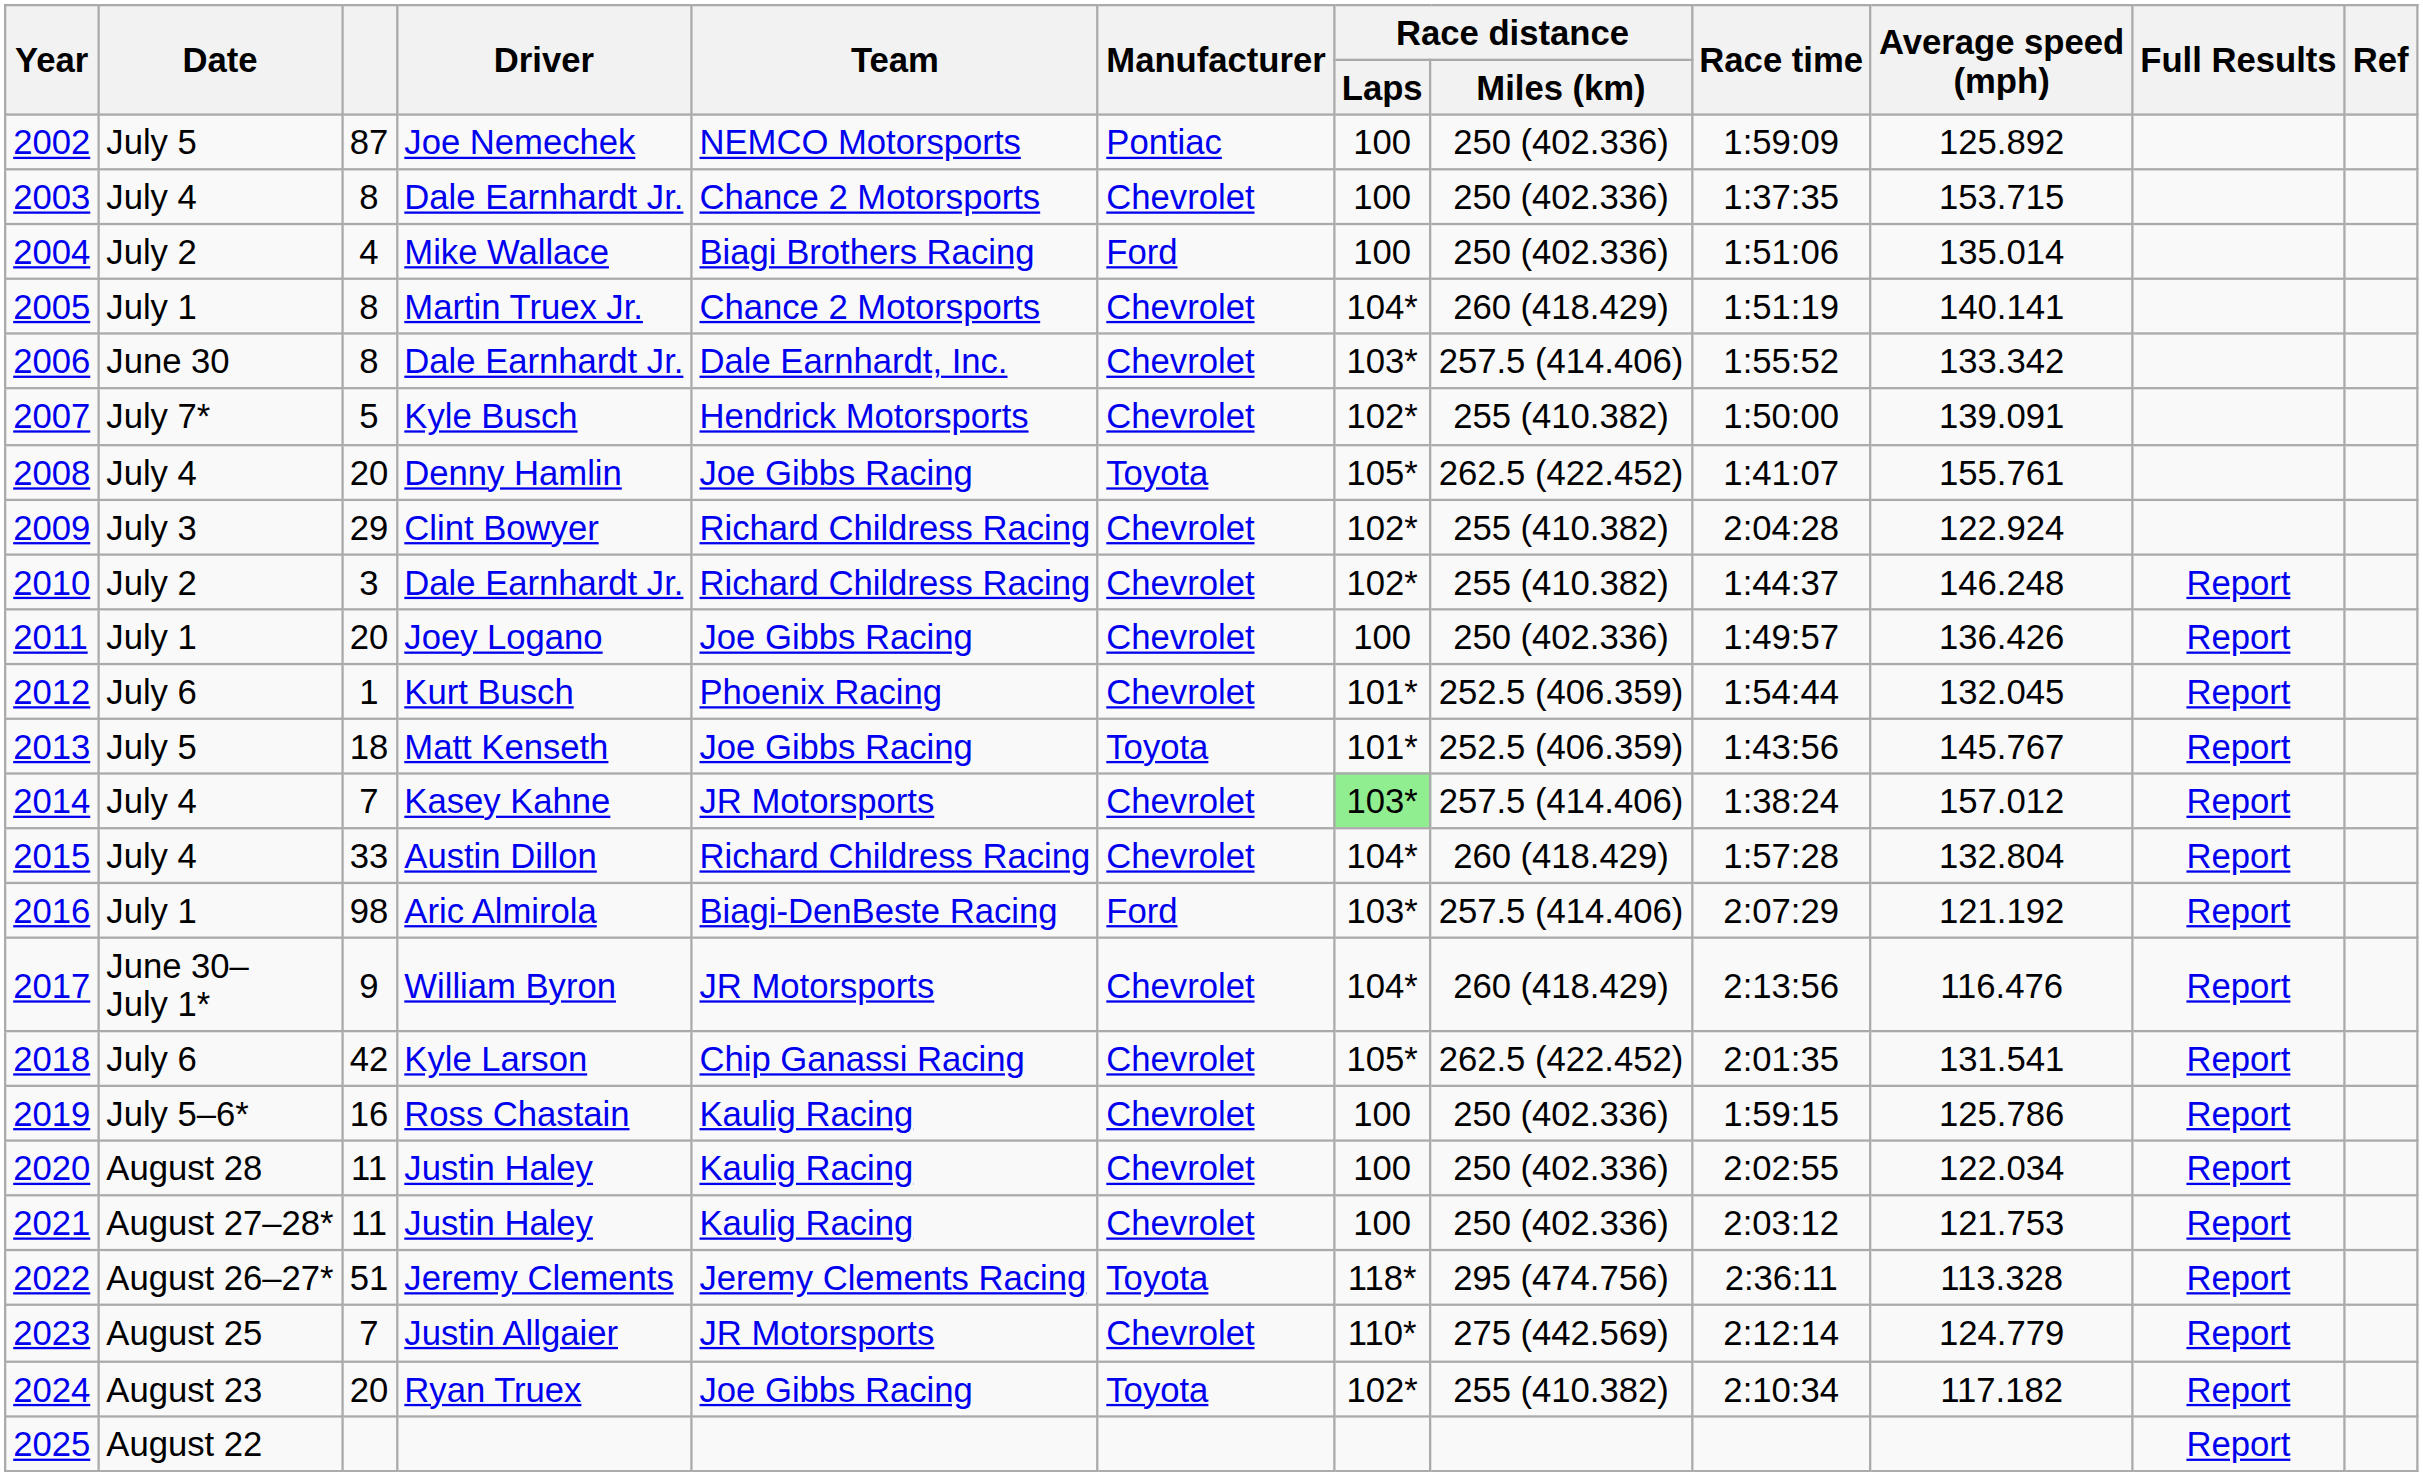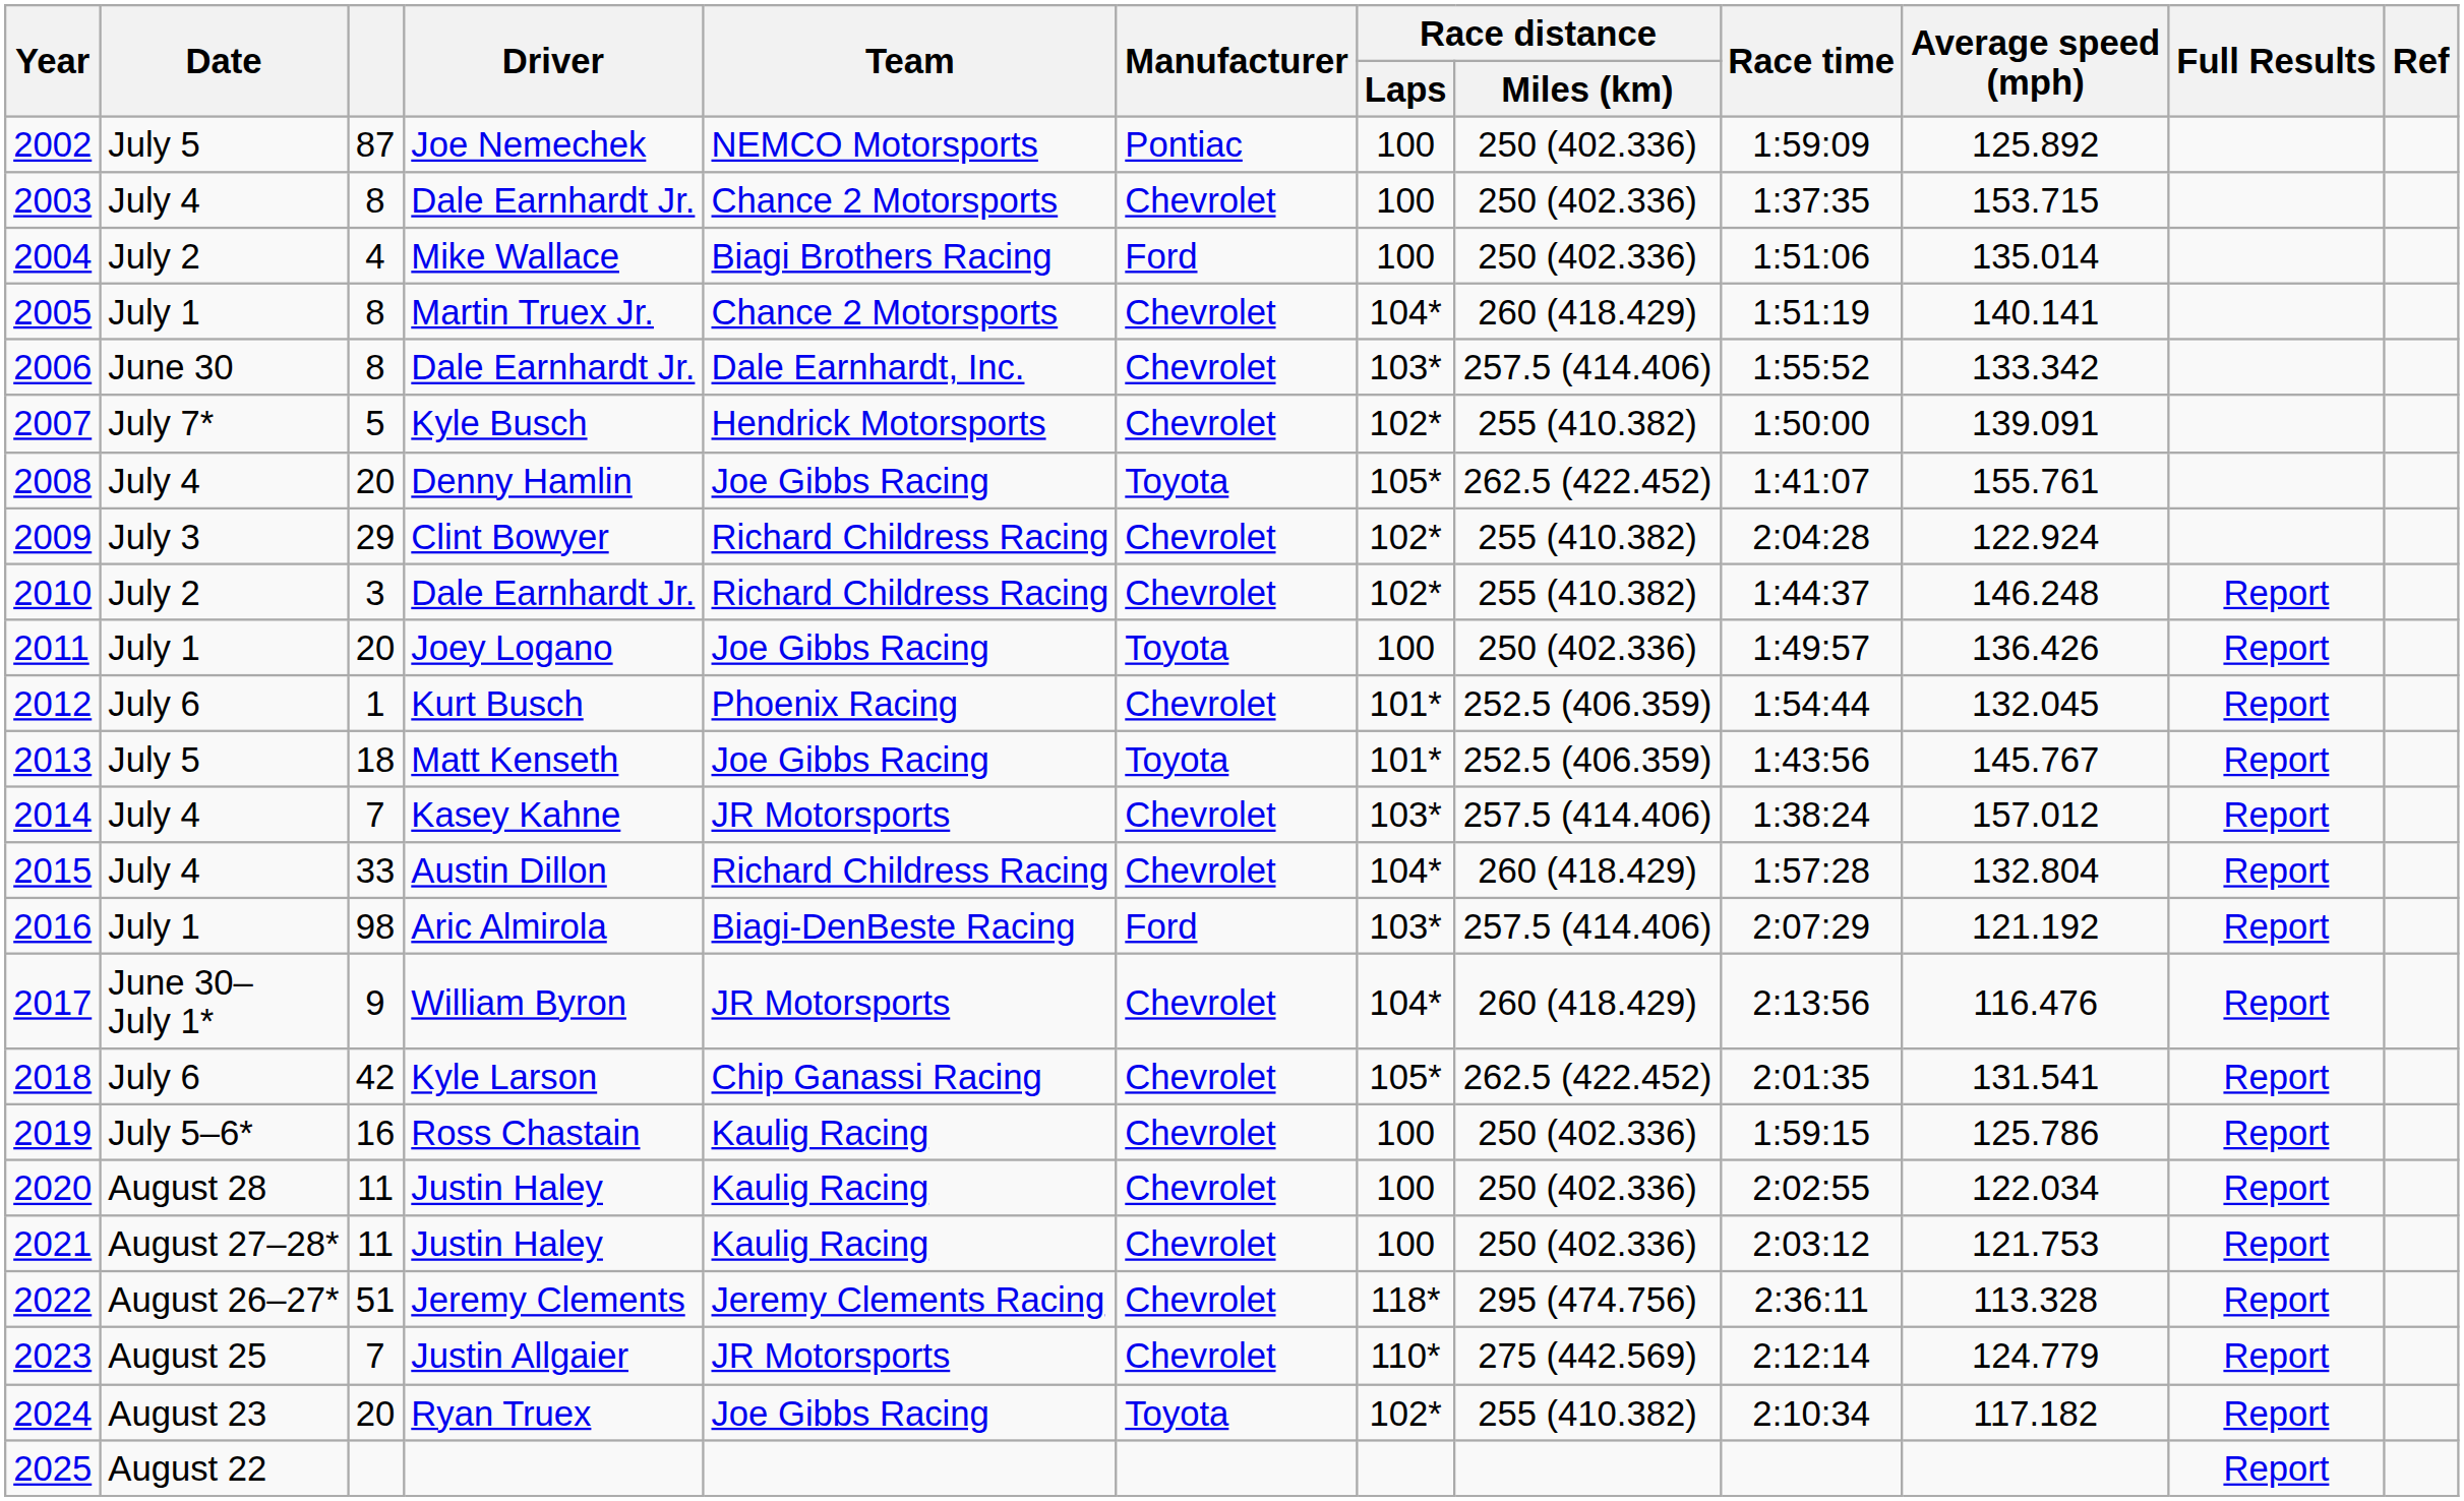 <table class="wikitable" style="font-size: 95%;">
 <tr>
 <th rowspan="2">Year</th>
 <th rowspan="2">Date</th>
 <th rowspan="2"></th>
 <th rowspan="2">Driver</th>
 <th rowspan="2">Team</th>
 <th rowspan="2">Manufacturer</th>
 <th colspan="2">Race distance</th>
 <th rowspan="2">Race time</th>
 <th rowspan="2">Average speed<br>(mph)</th>
 <th rowspan="2">Full Results</th>
 <th rowspan="2">Ref</th>
 </tr>
 <tr>
 <th>Laps</th>
 <th>Miles (km)</th>
 </tr>
 <tr>
 <td><a href='#'>2002</a></td>
 <td>July 5</td>
 <td align="center">87</td>
 <td><a href='#'>Joe Nemechek</a></td>
 <td><a href='#'>NEMCO Motorsports</a></td>
 <td><a href='#'>Pontiac</a></td>
 <td align="center">100</td>
 <td align="center">250 (402.336)</td>
 <td align="center">1:59:09</td>
 <td align="center">125.892</td>
 <td></td>
 <td align="center"></td>
 </tr>
 <tr>
 <td><a href='#'>2003</a></td>
 <td>July 4</td>
 <td align="center">8</td>
 <td><a href='#'>Dale Earnhardt Jr.</a></td>
 <td><a href='#'>Chance 2 Motorsports</a></td>
 <td><a href='#'>Chevrolet</a></td>
 <td align="center">100</td>
 <td align="center">250 (402.336)</td>
 <td align="center">1:37:35</td>
 <td align="center">153.715</td>
 <td></td>
 <td align="center"></td>
 </tr>
 <tr>
 <td><a href='#'>2004</a></td>
 <td>July 2</td>
 <td align="center">4</td>
 <td><a href='#'>Mike Wallace</a></td>
 <td><a href='#'>Biagi Brothers Racing</a></td>
 <td><a href='#'>Ford</a></td>
 <td align="center">100</td>
 <td align="center">250 (402.336)</td>
 <td align="center">1:51:06</td>
 <td align="center">135.014</td>
 <td></td>
 <td align="center"></td>
 </tr>
 <tr>
 <td><a href='#'>2005</a></td>
 <td>July 1</td>
 <td align="center">8</td>
 <td><a href='#'>Martin Truex Jr.</a></td>
 <td><a href='#'>Chance 2 Motorsports</a></td>
 <td><a href='#'>Chevrolet</a></td>
 <td align="center">104*</td>
 <td align="center">260 (418.429)</td>
 <td align="center">1:51:19</td>
 <td align="center">140.141</td>
 <td></td>
 <td align="center"></td>
 </tr>
 <tr>
 <td><a href='#'>2006</a></td>
 <td>June 30</td>
 <td align="center">8</td>
 <td><a href='#'>Dale Earnhardt Jr.</a></td>
 <td><a href='#'>Dale Earnhardt, Inc.</a></td>
 <td><a href='#'>Chevrolet</a></td>
 <td align="center">103*</td>
 <td align="center">257.5 (414.406)</td>
 <td align="center">1:55:52</td>
 <td align="center">133.342</td>
 <td></td>
 <td align="center"></td>
 </tr>
 <tr>
 <td><a href='#'>2007</a></td>
 <td>July 7*</td>
 <td align="center">5</td>
 <td><a href='#'>Kyle Busch</a></td>
 <td><a href='#'>Hendrick Motorsports</a></td>
 <td><a href='#'>Chevrolet</a></td>
 <td align="center">102*</td>
 <td align="center">255 (410.382)</td>
 <td align="center">1:50:00</td>
 <td align="center">139.091</td>
 <td></td>
 <td align="center"></td>
 </tr>
 <tr>
 <td><a href='#'>2008</a></td>
 <td>July 4</td>
 <td align="center">20</td>
 <td><a href='#'>Denny Hamlin</a></td>
 <td><a href='#'>Joe Gibbs Racing</a></td>
 <td><a href='#'>Toyota</a></td>
 <td align="center">105*</td>
 <td align="center">262.5 (422.452)</td>
 <td align="center">1:41:07</td>
 <td align="center">155.761</td>
 <td></td>
 <td align="center"></td>
 </tr>
 <tr>
 <td><a href='#'>2009</a></td>
 <td>July 3</td>
 <td align="center">29</td>
 <td><a href='#'>Clint Bowyer</a></td>
 <td><a href='#'>Richard Childress Racing</a></td>
 <td><a href='#'>Chevrolet</a></td>
 <td align="center">102*</td>
 <td align="center">255 (410.382)</td>
 <td align="center">2:04:28</td>
 <td align="center">122.924</td>
 <td></td>
 <td align="center"></td>
 </tr>
 <tr>
 <td><a href='#'>2010</a></td>
 <td>July 2</td>
 <td align="center">3</td>
 <td><a href='#'>Dale Earnhardt Jr.</a></td>
 <td><a href='#'>Richard Childress Racing</a></td>
 <td><a href='#'>Chevrolet</a></td>
 <td align="center">102*</td>
 <td align="center">255 (410.382)</td>
 <td align="center">1:44:37</td>
 <td align="center">146.248</td>
 <td align="center"><a href='#'>Report</a></td>
 <td align="center"></td>
 </tr>
 <tr>
 <td><a href='#'>2011</a></td>
 <td>July 1</td>
 <td align="center">20</td>
 <td><a href='#'>Joey Logano</a></td>
 <td><a href='#'>Joe Gibbs Racing</a></td>
-<td><a href='#'>Chevrolet</a></td>
+<td><a href='#'>Toyota</a></td>
 <td align="center">100</td>
 <td align="center">250 (402.336)</td>
 <td align="center">1:49:57</td>
 <td align="center">136.426</td>
 <td align="center"><a href='#'>Report</a></td>
 <td align="center"></td>
 </tr>
 <tr>
 <td><a href='#'>2012</a></td>
 <td>July 6</td>
 <td align="center">1</td>
 <td><a href='#'>Kurt Busch</a></td>
 <td><a href='#'>Phoenix Racing</a></td>
 <td><a href='#'>Chevrolet</a></td>
 <td align="center">101*</td>
 <td align="center">252.5 (406.359)</td>
 <td align="center">1:54:44</td>
 <td align="center">132.045</td>
 <td align="center"><a href='#'>Report</a></td>
 <td align="center"></td>
 </tr>
 <tr>
 <td><a href='#'>2013</a></td>
 <td>July 5</td>
 <td align="center">18</td>
 <td><a href='#'>Matt Kenseth</a></td>
 <td><a href='#'>Joe Gibbs Racing</a></td>
 <td><a href='#'>Toyota</a></td>
 <td align="center">101*</td>
 <td align="center">252.5 (406.359)</td>
 <td align="center">1:43:56</td>
 <td align="center">145.767</td>
 <td align="center"><a href='#'>Report</a></td>
 <td align="center"></td>
 </tr>
 <tr>
 <td><a href='#'>2014</a></td>
 <td>July 4</td>
 <td align="center">7</td>
 <td><a href='#'>Kasey Kahne</a></td>
 <td><a href='#'>JR Motorsports</a></td>
 <td><a href='#'>Chevrolet</a></td>
-<td align="center" style="background: lightgreen;">103*</td>
+<td align="center">103*</td>
 <td align="center">257.5 (414.406)</td>
 <td align="center">1:38:24</td>
 <td align="center">157.012</td>
 <td align="center"><a href='#'>Report</a></td>
 <td align="center"></td>
 </tr>
 <tr>
 <td><a href='#'>2015</a></td>
 <td>July 4</td>
 <td align="center">33</td>
 <td><a href='#'>Austin Dillon</a></td>
 <td><a href='#'>Richard Childress Racing</a></td>
 <td><a href='#'>Chevrolet</a></td>
 <td align="center">104*</td>
 <td align="center">260 (418.429)</td>
 <td align="center">1:57:28</td>
 <td align="center">132.804</td>
 <td align="center"><a href='#'>Report</a></td>
 <td align="center"></td>
 </tr>
 <tr>
 <td><a href='#'>2016</a></td>
 <td>July 1</td>
 <td align="center">98</td>
 <td><a href='#'>Aric Almirola</a></td>
 <td><a href='#'>Biagi-DenBeste Racing</a></td>
 <td><a href='#'>Ford</a></td>
 <td align="center">103*</td>
 <td align="center">257.5 (414.406)</td>
 <td align="center">2:07:29</td>
 <td align="center">121.192</td>
 <td align="center"><a href='#'>Report</a></td>
 <td align="center"></td>
 </tr>
 <tr>
 <td><a href='#'>2017</a></td>
 <td>June 30–<br>July 1*</td>
 <td align="center">9</td>
 <td><a href='#'>William Byron</a></td>
 <td><a href='#'>JR Motorsports</a></td>
 <td><a href='#'>Chevrolet</a></td>
 <td align="center">104*</td>
 <td align="center">260 (418.429)</td>
 <td align="center">2:13:56</td>
 <td align="center">116.476</td>
 <td align="center"><a href='#'>Report</a></td>
 <td align="center"></td>
 </tr>
 <tr>
 <td><a href='#'>2018</a></td>
 <td>July 6</td>
 <td align="center">42</td>
 <td><a href='#'>Kyle Larson</a></td>
 <td><a href='#'>Chip Ganassi Racing</a></td>
 <td><a href='#'>Chevrolet</a></td>
 <td align="center">105*</td>
 <td align="center">262.5 (422.452)</td>
 <td align="center">2:01:35</td>
 <td align="center">131.541</td>
 <td align="center"><a href='#'>Report</a></td>
 <td align="center"></td>
 </tr>
 <tr>
 <td><a href='#'>2019</a></td>
 <td>July 5–6*</td>
 <td align="center">16</td>
 <td><a href='#'>Ross Chastain</a></td>
 <td><a href='#'>Kaulig Racing</a></td>
 <td><a href='#'>Chevrolet</a></td>
 <td align="center">100</td>
 <td align="center">250 (402.336)</td>
 <td align="center">1:59:15</td>
 <td align="center">125.786</td>
 <td align="center"><a href='#'>Report</a></td>
 <td align="center"></td>
 </tr>
 <tr>
 <td><a href='#'>2020</a></td>
 <td>August 28</td>
 <td align="center">11</td>
 <td><a href='#'>Justin Haley</a></td>
 <td><a href='#'>Kaulig Racing</a></td>
 <td><a href='#'>Chevrolet</a></td>
 <td align="center">100</td>
 <td align="center">250 (402.336)</td>
 <td align="center">2:02:55</td>
 <td align="center">122.034</td>
 <td align="center"><a href='#'>Report</a></td>
 <td align="center"></td>
 </tr>
 <tr>
 <td><a href='#'>2021</a></td>
 <td>August 27–28*</td>
 <td align="center">11</td>
 <td><a href='#'>Justin Haley</a></td>
 <td><a href='#'>Kaulig Racing</a></td>
 <td><a href='#'>Chevrolet</a></td>
 <td align="center">100</td>
 <td align="center">250 (402.336)</td>
 <td align="center">2:03:12</td>
 <td align="center">121.753</td>
 <td align="center"><a href='#'>Report</a></td>
 <td align="center"></td>
 </tr>
 <tr>
 <td><a href='#'>2022</a></td>
 <td>August 26–27*</td>
 <td align="center">51</td>
 <td><a href='#'>Jeremy Clements</a></td>
 <td><a href='#'>Jeremy Clements Racing</a></td>
-<td><a href='#'>Toyota</a></td>
+<td><a href='#'>Chevrolet</a></td>
 <td align="center">118*</td>
 <td align="center">295 (474.756)</td>
 <td align="center">2:36:11</td>
 <td align="center">113.328</td>
 <td align="center"><a href='#'>Report</a></td>
 <td align="center"></td>
 </tr>
 <tr>
 <td><a href='#'>2023</a></td>
 <td>August 25</td>
 <td align="center">7</td>
 <td><a href='#'>Justin Allgaier</a></td>
 <td><a href='#'>JR Motorsports</a></td>
 <td><a href='#'>Chevrolet</a></td>
 <td align="center">110*</td>
 <td align="center">275 (442.569)</td>
 <td align="center">2:12:14</td>
 <td align="center">124.779</td>
 <td align="center"><a href='#'>Report</a></td>
 <td align="center"></td>
 </tr>
 <tr>
 <td><a href='#'>2024</a></td>
 <td>August 23</td>
 <td align="center">20</td>
 <td><a href='#'>Ryan Truex</a></td>
 <td><a href='#'>Joe Gibbs Racing</a></td>
 <td><a href='#'>Toyota</a></td>
 <td align="center">102*</td>
 <td align="center">255 (410.382)</td>
 <td align="center">2:10:34</td>
 <td align="center">117.182</td>
 <td align="center"><a href='#'>Report</a></td>
 <td align="center"></td>
 </tr>
 <tr>
 <td><a href='#'>2025</a></td>
 <td>August 22</td>
 <td align="center"></td>
 <td></td>
 <td></td>
 <td></td>
 <td align="center"></td>
 <td align="center"></td>
 <td align="center"></td>
 <td align="center"></td>
 <td align="center"><a href='#'>Report</a></td>
 <td></td>
 </tr>
 </table>
